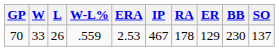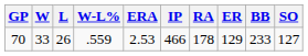 <table class="wikitable">
 <tr>
 <th><a href='#'>GP</a></th>
 <th><a href='#'>W</a></th>
 <th><a href='#'>L</a></th>
 <th><a href='#'>W-L%</a></th>
 <th><a href='#'>ERA</a></th>
 <th><a href='#'>IP</a></th>
 <th><a href='#'>RA</a></th>
 <th><a href='#'>ER</a></th>
 <th><a href='#'>BB</a></th>
 <th><a href='#'>SO</a></th>
 </tr>
 <tr align=center>
 <td>70</td>
 <td>33</td>
 <td>26</td>
 <td>.559</td>
 <td>2.53</td>
-<td>467</td>
+<td>466</td>
 <td>178</td>
 <td>129</td>
-<td>230</td>
-<td>137</td>
+<td>233</td>
+<td>127</td>
 </tr>
 </table>
